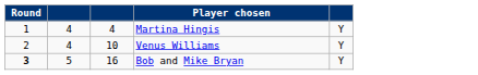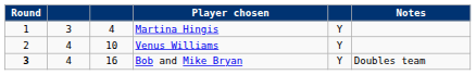 <table class="wikitable" style="text-align:left">
 <tr>
 <th style="background:#003372; color:white" width="50px">Round</th>
 <th style="background:#003372; color:white" width="50px"></th>
 <th style="background:#003372; color:white" width="50px"></th>
 <th style="background:#003372; color:white" width="250px">Player chosen</th>
 <th style="background:#003372; color:white" width="25px"></th>
+<th style="background:#003372; color:white" width="150px">Notes</th>
 </tr>
 <tr>
 <td style="text-align:center">1</td>
-<td style="text-align:center">4</td>
+<td style="text-align:center">3</td>
 <td style="text-align:center">4</td>
 <td> <a href='#'>Martina Hingis</a></td>
 <td style="text-align:center">Y</td>
+<td></td>
 </tr>
 <tr>
 <td style="text-align:center">2</td>
 <td style="text-align:center">4</td>
 <td style="text-align:center">10</td>
 <td> <a href='#'>Venus Williams</a></td>
 <td style="text-align:center">Y</td>
+<td></td>
 </tr>
 <tr>
 <td style="text-align:center"><strong>3</strong></td>
-<td style="text-align:center">5</td>
+<td style="text-align:center">4</td>
 <td style="text-align:center">16</td>
 <td> <a href='#'>Bob</a> and <a href='#'>Mike Bryan</a></td>
 <td style="text-align:center">Y</td>
+<td>Doubles team</td>
 </tr>
 </table>
